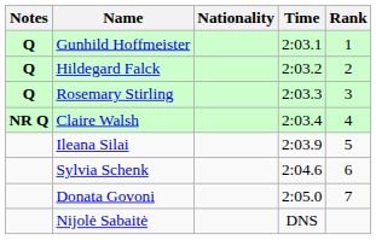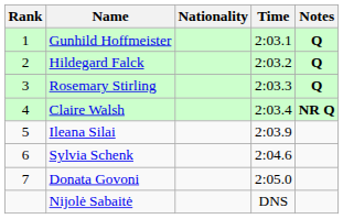 <table class="wikitable sortable" style="text-align:center">
 <tr>
-<th>Notes</th>
+<th>Rank</th>
 <th>Name</th>
 <th>Nationality</th>
 <th>Time</th>
-<th>Rank</th>
+<th>Notes</th>
 </tr>
 <tr bgcolor=ccffcc>
-<td><strong>Q</strong></td>
+<td>1</td>
 <td align=left><a href='#'>Gunhild Hoffmeister</a></td>
 <td align=left></td>
 <td>2:03.1</td>
-<td>1</td>
+<td><strong>Q</strong></td>
 </tr>
 <tr bgcolor=ccffcc>
-<td><strong>Q</strong></td>
+<td>2</td>
 <td align=left><a href='#'>Hildegard Falck</a></td>
 <td align=left></td>
 <td>2:03.2</td>
-<td>2</td>
+<td><strong>Q</strong></td>
 </tr>
 <tr bgcolor=ccffcc>
-<td><strong>Q</strong></td>
+<td>3</td>
 <td align=left><a href='#'>Rosemary Stirling</a></td>
 <td align=left></td>
 <td>2:03.3</td>
-<td>3</td>
+<td><strong>Q</strong></td>
 </tr>
 <tr bgcolor=ccffcc>
-<td><strong>NR Q</strong></td>
+<td>4</td>
 <td align=left><a href='#'>Claire Walsh</a></td>
 <td align=left></td>
 <td>2:03.4</td>
-<td>4</td>
+<td><strong>NR Q</strong></td>
 </tr>
 <tr>
-<td></td>
+<td>5</td>
 <td align=left><a href='#'>Ileana Silai</a></td>
 <td align=left></td>
 <td>2:03.9</td>
-<td>5</td>
+<td></td>
 </tr>
 <tr>
-<td></td>
+<td>6</td>
 <td align=left><a href='#'>Sylvia Schenk</a></td>
 <td align=left></td>
 <td>2:04.6</td>
-<td>6</td>
+<td></td>
 </tr>
 <tr>
-<td></td>
+<td>7</td>
 <td align=left><a href='#'>Donata Govoni</a></td>
 <td align=left></td>
 <td>2:05.0</td>
-<td>7</td>
+<td></td>
 </tr>
 <tr>
 <td></td>
 <td align=left><a href='#'>Nijolė Sabaitė</a></td>
 <td align=left></td>
 <td>DNS</td>
 <td></td>
 </tr>
 </table>
